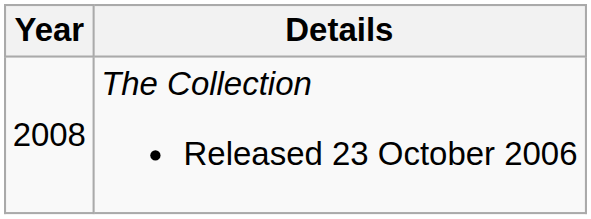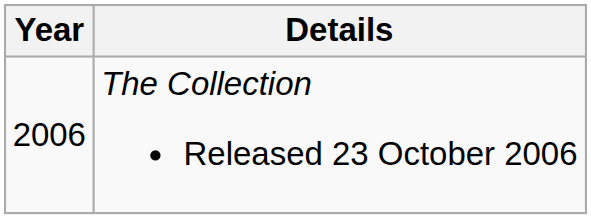 <table class="wikitable">
 <tr>
 <th>Year</th>
 <th>Details</th>
 </tr>
 <tr>
-<td>2008</td>
+<td>2006</td>
 <td><em>The Collection</em><br><ul><li>Released 23 October 2006</li></ul></td>
 </tr>
 </table>
